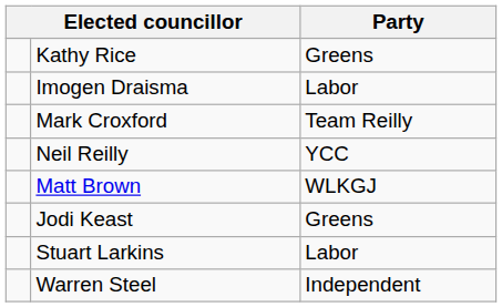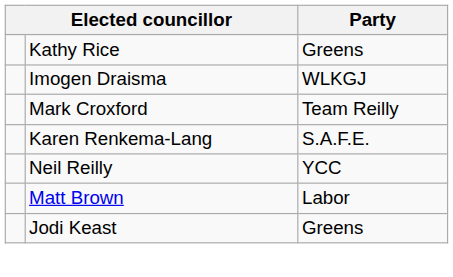 <table class="wikitable" style="float:right;clear:right;width:30%">
 <tr>
 <th colspan="2">Elected councillor</th>
 <th>Party</th>
 </tr>
 <tr>
 <td> </td>
 <td>Kathy Rice</td>
 <td>Greens</td>
 </tr>
 <tr>
 <td> </td>
 <td>Imogen Draisma</td>
-<td>Labor</td>
+<td>WLKGJ</td>
 </tr>
 <tr>
 <td> </td>
 <td>Mark Croxford</td>
 <td>Team Reilly</td>
+</tr>
+<tr>
+<td> </td>
+<td>Karen Renkema-Lang</td>
+<td>S.A.F.E.</td>
 </tr>
 <tr>
 <td> </td>
 <td>Neil Reilly</td>
 <td>YCC</td>
 </tr>
 <tr>
 <td> </td>
 <td><a href='#'>Matt Brown</a></td>
-<td>WLKGJ</td>
+<td>Labor</td>
 </tr>
 <tr>
 <td> </td>
 <td>Jodi Keast</td>
 <td>Greens</td>
 </tr>
-<tr>
-<td> </td>
-<td>Stuart Larkins</td>
-<td>Labor</td>
-</tr>
-<tr>
-<td> </td>
-<td>Warren Steel</td>
-<td>Independent</td>
-</tr>
 </table>
